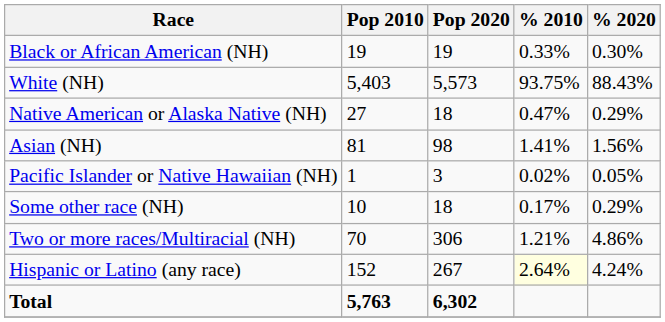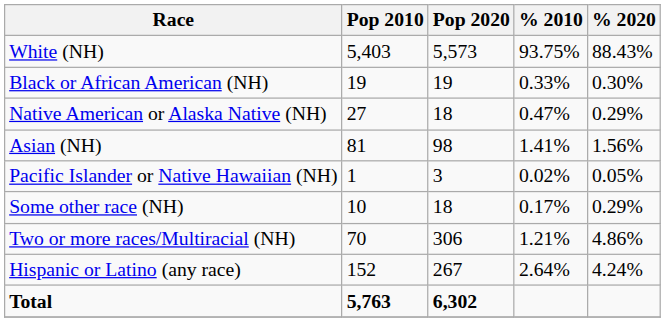 <table class="wikitable">
 <tr>
 <th>Race</th>
 <th>Pop 2010</th>
 <th>Pop 2020</th>
 <th>% 2010</th>
 <th>% 2020</th>
 </tr>
 <tr>
+<td><a href='#'>White</a> (NH)</td>
+<td>5,403</td>
+<td>5,573</td>
+<td>93.75%</td>
+<td>88.43%</td>
+</tr>
+<tr>
 <td><a href='#'>Black or African American</a> (NH)</td>
 <td>19</td>
 <td>19</td>
 <td>0.33%</td>
 <td>0.30%</td>
-</tr>
-<tr>
-<td><a href='#'>White</a> (NH)</td>
-<td>5,403</td>
-<td>5,573</td>
-<td>93.75%</td>
-<td>88.43%</td>
 </tr>
 <tr>
 <td><a href='#'>Native American</a> or <a href='#'>Alaska Native</a> (NH)</td>
 <td>27</td>
 <td>18</td>
 <td>0.47%</td>
 <td>0.29%</td>
 </tr>
 <tr>
 <td><a href='#'>Asian</a> (NH)</td>
 <td>81</td>
 <td>98</td>
 <td>1.41%</td>
 <td>1.56%</td>
 </tr>
 <tr>
 <td><a href='#'>Pacific Islander</a> or <a href='#'>Native Hawaiian</a> (NH)</td>
 <td>1</td>
 <td>3</td>
 <td>0.02%</td>
 <td>0.05%</td>
 </tr>
 <tr>
 <td><a href='#'>Some other race</a> (NH)</td>
 <td>10</td>
 <td>18</td>
 <td>0.17%</td>
 <td>0.29%</td>
 </tr>
 <tr>
 <td><a href='#'>Two or more races/Multiracial</a> (NH)</td>
 <td>70</td>
 <td>306</td>
 <td>1.21%</td>
 <td>4.86%</td>
 </tr>
 <tr>
 <td><a href='#'>Hispanic or Latino</a> (any race)</td>
 <td>152</td>
 <td>267</td>
-<td style="background: lightyellow;">2.64%</td>
+<td>2.64%</td>
 <td>4.24%</td>
 </tr>
 <tr>
 <td><strong>Total</strong></td>
 <td><strong>5,763</strong></td>
 <td><strong>6,302</strong></td>
 <td></td>
 <td></td>
 </tr>
 <tr>
 </tr>
 </table>
